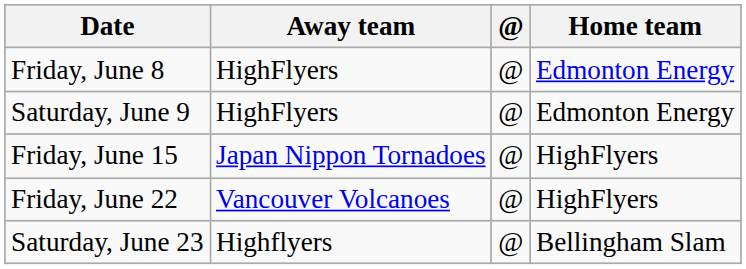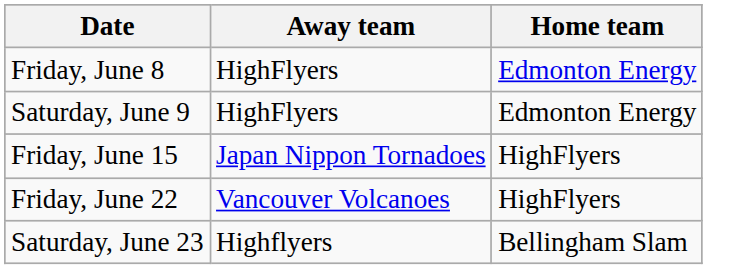 <table class="wikitable">
 <tr>
 <th>Date</th>
 <th>Away team</th>
-<th>@</th>
 <th>Home team</th>
 </tr>
 <tr>
 <td>Friday, June 8</td>
 <td>HighFlyers</td>
-<td>@</td>
 <td><a href='#'>Edmonton Energy</a></td>
 </tr>
 <tr>
 <td>Saturday, June 9</td>
 <td>HighFlyers</td>
-<td>@</td>
 <td>Edmonton Energy</td>
 </tr>
 <tr>
 <td>Friday, June 15</td>
 <td><a href='#'>Japan Nippon Tornadoes</a></td>
-<td>@</td>
 <td>HighFlyers</td>
 </tr>
 <tr>
 <td>Friday, June 22</td>
 <td><a href='#'>Vancouver Volcanoes</a></td>
-<td>@</td>
 <td>HighFlyers</td>
 </tr>
 <tr>
 <td>Saturday, June 23</td>
 <td>Highflyers</td>
-<td>@</td>
 <td>Bellingham Slam</td>
 </tr>
 </table>
